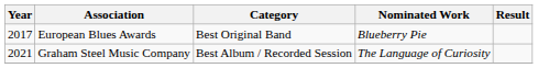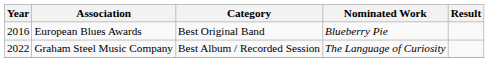 <table class="wikitable">
 <tr>
 <th>Year</th>
 <th>Association</th>
 <th>Category</th>
 <th>Nominated Work</th>
 <th>Result</th>
 </tr>
 <tr>
-<td>2017</td>
+<td>2016</td>
 <td>European Blues Awards</td>
 <td>Best Original Band</td>
 <td><em>Blueberry Pie</em></td>
 <td></td>
 </tr>
 <tr>
-<td>2021</td>
+<td>2022</td>
 <td>Graham Steel Music Company</td>
 <td>Best Album / Recorded Session</td>
 <td><em>The Language of Curiosity</em></td>
 <td></td>
 </tr>
 <tr>
 </tr>
 </table>
